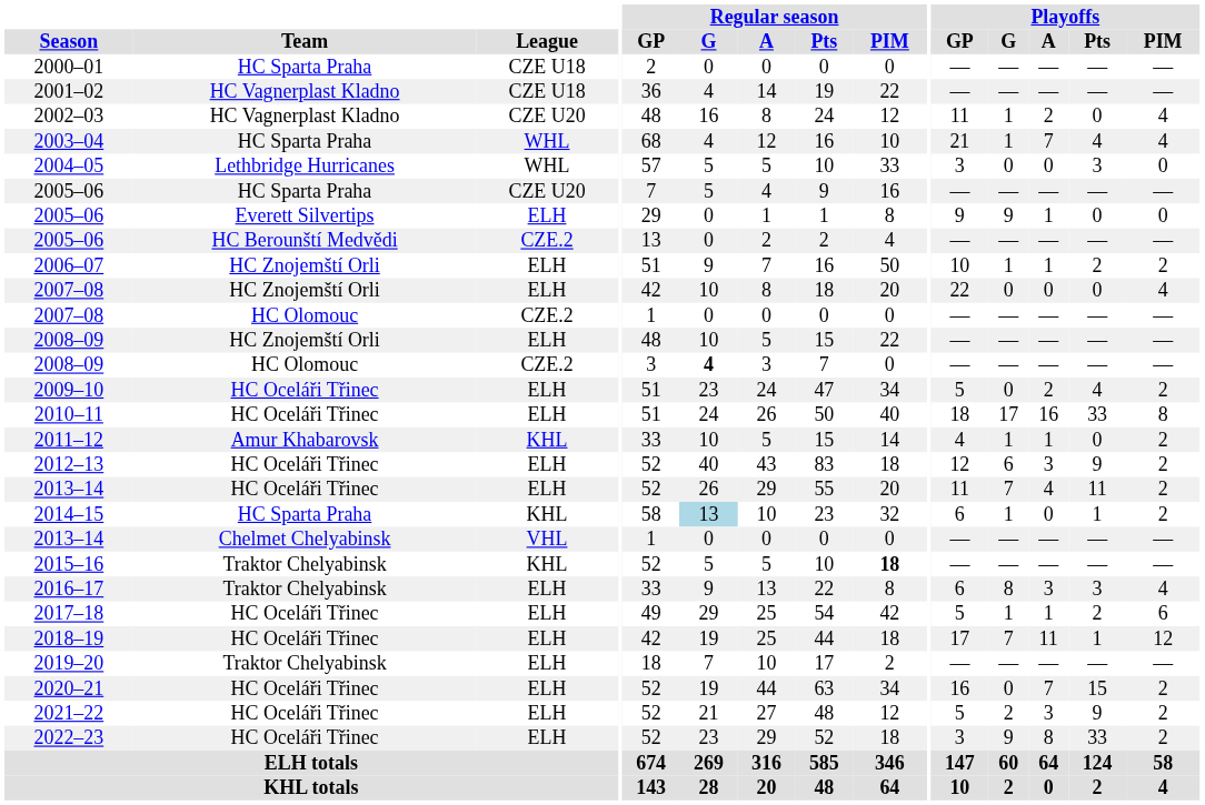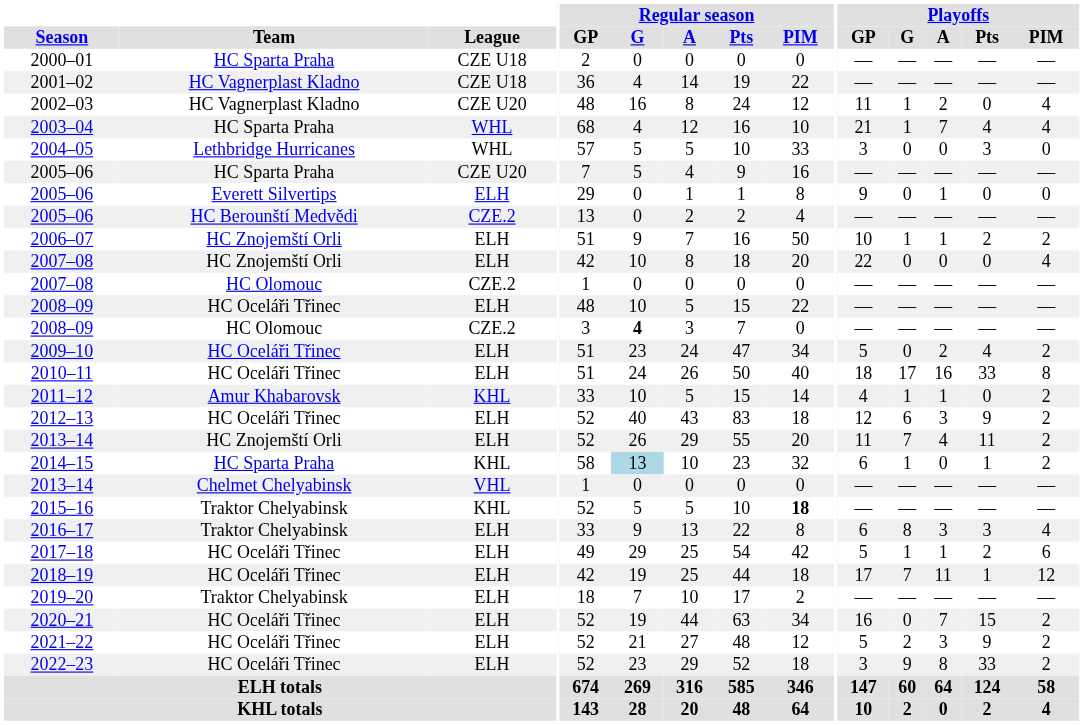 <table border="0" cellpadding="1" cellspacing="0" style="text-align:center; width:60em">
 <tr bgcolor="#e0e0e0">
 <th colspan="3"  bgcolor="#ffffff"></th>
 <th rowspan="100" bgcolor="#ffffff"></th>
 <th colspan="5"><a href='#'>Regular season</a></th>
 <th rowspan="100" bgcolor="#ffffff"></th>
 <th colspan="5"><a href='#'>Playoffs</a></th>
 </tr>
 <tr bgcolor="#e0e0e0">
 <th><a href='#'>Season</a></th>
 <th>Team</th>
 <th>League</th>
 <th>GP</th>
 <th><a href='#'>G</a></th>
 <th><a href='#'>A</a></th>
 <th><a href='#'>Pts</a></th>
 <th><a href='#'>PIM</a></th>
 <th>GP</th>
 <th>G</th>
 <th>A</th>
 <th>Pts</th>
 <th>PIM</th>
 </tr>
 <tr>
 <td>2000–01</td>
 <td><a href='#'>HC Sparta Praha</a></td>
 <td>CZE U18</td>
 <td>2</td>
 <td>0</td>
 <td>0</td>
 <td>0</td>
 <td>0</td>
 <td>—</td>
 <td>—</td>
 <td>—</td>
 <td>—</td>
 <td>—</td>
 </tr>
 <tr bgcolor="#f0f0f0">
 <td>2001–02</td>
 <td><a href='#'>HC Vagnerplast Kladno</a></td>
 <td>CZE U18</td>
 <td>36</td>
 <td>4</td>
 <td>14</td>
 <td>19</td>
 <td>22</td>
 <td>—</td>
 <td>—</td>
 <td>—</td>
 <td>—</td>
 <td>—</td>
 </tr>
 <tr>
 <td>2002–03</td>
 <td>HC Vagnerplast Kladno</td>
 <td>CZE U20</td>
 <td>48</td>
 <td>16</td>
 <td>8</td>
 <td>24</td>
 <td>12</td>
 <td>11</td>
 <td>1</td>
 <td>2</td>
 <td>0</td>
 <td>4</td>
 </tr>
 <tr bgcolor="#f0f0f0">
 <td><a href='#'>2003–04</a></td>
 <td>HC Sparta Praha</td>
 <td><a href='#'>WHL</a></td>
 <td>68</td>
 <td>4</td>
 <td>12</td>
 <td>16</td>
 <td>10</td>
 <td>21</td>
 <td>1</td>
 <td>7</td>
 <td>4</td>
 <td>4</td>
 </tr>
 <tr>
 <td><a href='#'>2004–05</a></td>
 <td><a href='#'>Lethbridge Hurricanes</a></td>
 <td>WHL</td>
 <td>57</td>
 <td>5</td>
 <td>5</td>
 <td>10</td>
 <td>33</td>
 <td>3</td>
 <td>0</td>
 <td>0</td>
 <td>3</td>
 <td>0</td>
 </tr>
 <tr bgcolor="#f0f0f0">
 <td>2005–06</td>
 <td>HC Sparta Praha</td>
 <td>CZE U20</td>
 <td>7</td>
 <td>5</td>
 <td>4</td>
 <td>9</td>
 <td>16</td>
 <td>—</td>
 <td>—</td>
 <td>—</td>
 <td>—</td>
 <td>—</td>
 </tr>
 <tr>
 <td><a href='#'>2005–06</a></td>
 <td><a href='#'>Everett Silvertips</a></td>
 <td><a href='#'>ELH</a></td>
 <td>29</td>
 <td>0</td>
 <td>1</td>
 <td>1</td>
 <td>8</td>
 <td>9</td>
-<td>9</td>
+<td>0</td>
 <td>1</td>
 <td>0</td>
 <td>0</td>
 </tr>
 <tr bgcolor="#f0f0f0">
 <td><a href='#'>2005–06</a></td>
 <td><a href='#'>HC Berounští Medvědi</a></td>
 <td><a href='#'>CZE.2</a></td>
 <td>13</td>
 <td>0</td>
 <td>2</td>
 <td>2</td>
 <td>4</td>
 <td>—</td>
 <td>—</td>
 <td>—</td>
 <td>—</td>
 <td>—</td>
 </tr>
 <tr>
 <td><a href='#'>2006–07</a></td>
 <td><a href='#'>HC Znojemští Orli</a></td>
 <td>ELH</td>
 <td>51</td>
 <td>9</td>
 <td>7</td>
 <td>16</td>
 <td>50</td>
 <td>10</td>
 <td>1</td>
 <td>1</td>
 <td>2</td>
 <td>2</td>
 </tr>
 <tr bgcolor="#f0f0f0">
 <td><a href='#'>2007–08</a></td>
 <td>HC Znojemští Orli</td>
 <td>ELH</td>
 <td>42</td>
 <td>10</td>
 <td>8</td>
 <td>18</td>
 <td>20</td>
 <td>22</td>
 <td>0</td>
 <td>0</td>
 <td>0</td>
 <td>4</td>
 </tr>
 <tr>
 <td><a href='#'>2007–08</a></td>
 <td><a href='#'>HC Olomouc</a></td>
 <td>CZE.2</td>
 <td>1</td>
 <td>0</td>
 <td>0</td>
 <td>0</td>
 <td>0</td>
 <td>—</td>
 <td>—</td>
 <td>—</td>
 <td>—</td>
 <td>—</td>
 </tr>
 <tr bgcolor="#f0f0f0">
 <td><a href='#'>2008–09</a></td>
-<td>HC Znojemští Orli</td>
+<td>HC Oceláři Třinec</td>
 <td>ELH</td>
 <td>48</td>
 <td>10</td>
 <td>5</td>
 <td>15</td>
 <td>22</td>
 <td>—</td>
 <td>—</td>
 <td>—</td>
 <td>—</td>
 <td>—</td>
 </tr>
 <tr>
 <td><a href='#'>2008–09</a></td>
 <td>HC Olomouc</td>
 <td>CZE.2</td>
 <td>3</td>
 <td><strong>4</strong></td>
 <td>3</td>
 <td>7</td>
 <td>0</td>
 <td>—</td>
 <td>—</td>
 <td>—</td>
 <td>—</td>
 <td>—</td>
 </tr>
 <tr bgcolor="#f0f0f0">
 <td><a href='#'>2009–10</a></td>
 <td><a href='#'>HC Oceláři Třinec</a></td>
 <td>ELH</td>
 <td>51</td>
 <td>23</td>
 <td>24</td>
 <td>47</td>
 <td>34</td>
 <td>5</td>
 <td>0</td>
 <td>2</td>
 <td>4</td>
 <td>2</td>
 </tr>
 <tr>
 <td><a href='#'>2010–11</a></td>
 <td>HC Oceláři Třinec</td>
 <td>ELH</td>
 <td>51</td>
 <td>24</td>
 <td>26</td>
 <td>50</td>
 <td>40</td>
 <td>18</td>
 <td>17</td>
 <td>16</td>
 <td>33</td>
 <td>8</td>
 </tr>
 <tr bgcolor="#f0f0f0">
 <td><a href='#'>2011–12</a></td>
 <td><a href='#'>Amur Khabarovsk</a></td>
 <td><a href='#'>KHL</a></td>
 <td>33</td>
 <td>10</td>
 <td>5</td>
 <td>15</td>
 <td>14</td>
 <td>4</td>
 <td>1</td>
 <td>1</td>
 <td>0</td>
 <td>2</td>
 </tr>
 <tr>
 <td><a href='#'>2012–13</a></td>
 <td>HC Oceláři Třinec</td>
 <td>ELH</td>
 <td>52</td>
 <td>40</td>
 <td>43</td>
 <td>83</td>
 <td>18</td>
 <td>12</td>
 <td>6</td>
 <td>3</td>
 <td>9</td>
 <td>2</td>
 </tr>
 <tr bgcolor="#f0f0f0">
 <td><a href='#'>2013–14</a></td>
-<td>HC Oceláři Třinec</td>
+<td>HC Znojemští Orli</td>
 <td>ELH</td>
 <td>52</td>
 <td>26</td>
 <td>29</td>
 <td>55</td>
 <td>20</td>
 <td>11</td>
 <td>7</td>
 <td>4</td>
 <td>11</td>
 <td>2</td>
 </tr>
 <tr>
 <td><a href='#'>2014–15</a></td>
 <td><a href='#'>HC Sparta Praha</a></td>
 <td>KHL</td>
 <td>58</td>
 <td style="background: lightblue;">13</td>
 <td>10</td>
 <td>23</td>
 <td>32</td>
 <td>6</td>
 <td>1</td>
 <td>0</td>
 <td>1</td>
 <td>2</td>
 </tr>
 <tr bgcolor="#f0f0f0">
 <td><a href='#'>2013–14</a></td>
 <td><a href='#'>Chelmet Chelyabinsk</a></td>
 <td><a href='#'>VHL</a></td>
 <td>1</td>
 <td>0</td>
 <td>0</td>
 <td>0</td>
 <td>0</td>
 <td>—</td>
 <td>—</td>
 <td>—</td>
 <td>—</td>
 <td>—</td>
 </tr>
 <tr>
 <td><a href='#'>2015–16</a></td>
 <td>Traktor Chelyabinsk</td>
 <td>KHL</td>
 <td>52</td>
 <td>5</td>
 <td>5</td>
 <td>10</td>
 <td><strong>18</strong></td>
 <td>—</td>
 <td>—</td>
 <td>—</td>
 <td>—</td>
 <td>—</td>
 </tr>
 <tr bgcolor="#f0f0f0">
 <td><a href='#'>2016–17</a></td>
 <td>Traktor Chelyabinsk</td>
 <td>ELH</td>
 <td>33</td>
 <td>9</td>
 <td>13</td>
 <td>22</td>
 <td>8</td>
 <td>6</td>
 <td>8</td>
 <td>3</td>
 <td>3</td>
 <td>4</td>
 </tr>
 <tr>
 <td><a href='#'>2017–18</a></td>
 <td>HC Oceláři Třinec</td>
 <td>ELH</td>
 <td>49</td>
 <td>29</td>
 <td>25</td>
 <td>54</td>
 <td>42</td>
 <td>5</td>
 <td>1</td>
 <td>1</td>
 <td>2</td>
 <td>6</td>
 </tr>
 <tr bgcolor="#f0f0f0">
 <td><a href='#'>2018–19</a></td>
 <td>HC Oceláři Třinec</td>
 <td>ELH</td>
 <td>42</td>
 <td>19</td>
 <td>25</td>
 <td>44</td>
 <td>18</td>
 <td>17</td>
 <td>7</td>
 <td>11</td>
 <td>1</td>
 <td>12</td>
 </tr>
 <tr>
 <td><a href='#'>2019–20</a></td>
 <td>Traktor Chelyabinsk</td>
 <td>ELH</td>
 <td>18</td>
 <td>7</td>
 <td>10</td>
 <td>17</td>
 <td>2</td>
 <td>—</td>
 <td>—</td>
 <td>—</td>
 <td>—</td>
 <td>—</td>
 </tr>
 <tr bgcolor="#f0f0f0">
 <td><a href='#'>2020–21</a></td>
 <td>HC Oceláři Třinec</td>
 <td>ELH</td>
 <td>52</td>
 <td>19</td>
 <td>44</td>
 <td>63</td>
 <td>34</td>
 <td>16</td>
 <td>0</td>
 <td>7</td>
 <td>15</td>
 <td>2</td>
 </tr>
 <tr>
 <td><a href='#'>2021–22</a></td>
 <td>HC Oceláři Třinec</td>
 <td>ELH</td>
 <td>52</td>
 <td>21</td>
 <td>27</td>
 <td>48</td>
 <td>12</td>
 <td>5</td>
 <td>2</td>
 <td>3</td>
 <td>9</td>
 <td>2</td>
 </tr>
 <tr bgcolor="#f0f0f0">
 <td><a href='#'>2022–23</a></td>
 <td>HC Oceláři Třinec</td>
 <td>ELH</td>
 <td>52</td>
 <td>23</td>
 <td>29</td>
 <td>52</td>
 <td>18</td>
 <td>3</td>
 <td>9</td>
 <td>8</td>
 <td>33</td>
 <td>2</td>
 </tr>
 <tr bgcolor="#e0e0e0">
 <th colspan="3">ELH totals</th>
 <th>674</th>
 <th>269</th>
 <th>316</th>
 <th>585</th>
 <th>346</th>
 <th>147</th>
 <th>60</th>
 <th>64</th>
 <th>124</th>
 <th>58</th>
 </tr>
 <tr bgcolor="#e0e0e0">
 <th colspan="3">KHL totals</th>
 <th>143</th>
 <th>28</th>
 <th>20</th>
 <th>48</th>
 <th>64</th>
 <th>10</th>
 <th>2</th>
 <th>0</th>
 <th>2</th>
 <th>4</th>
 </tr>
 </table>
